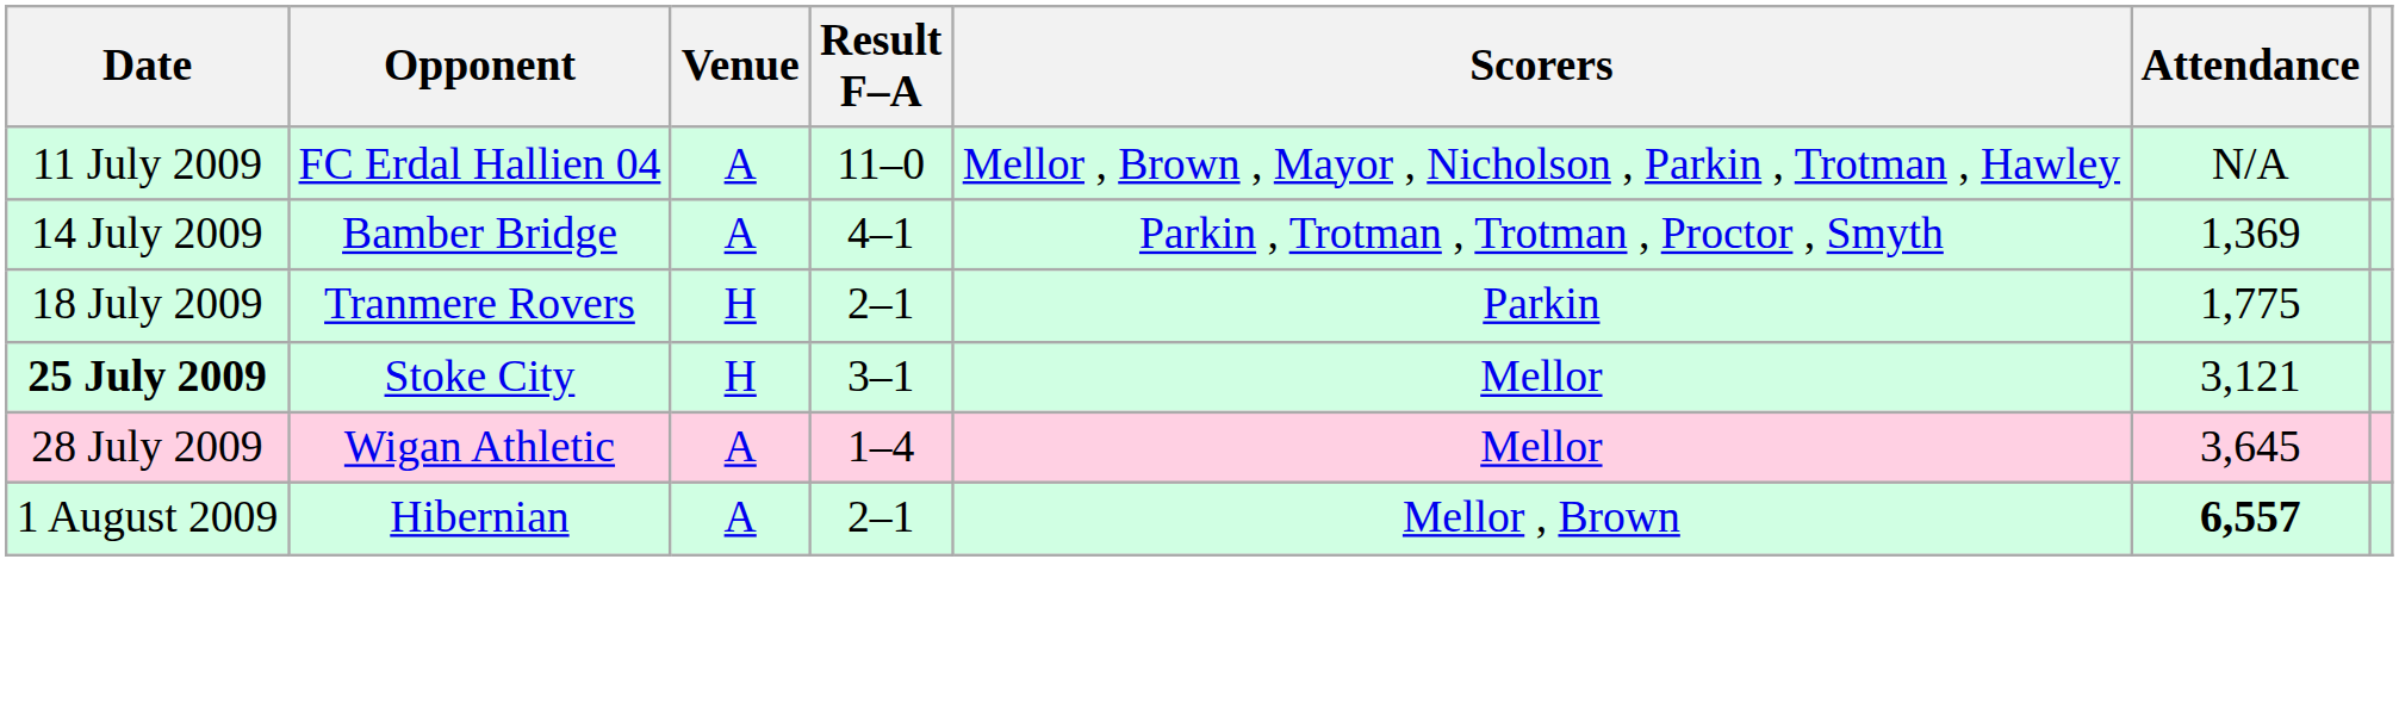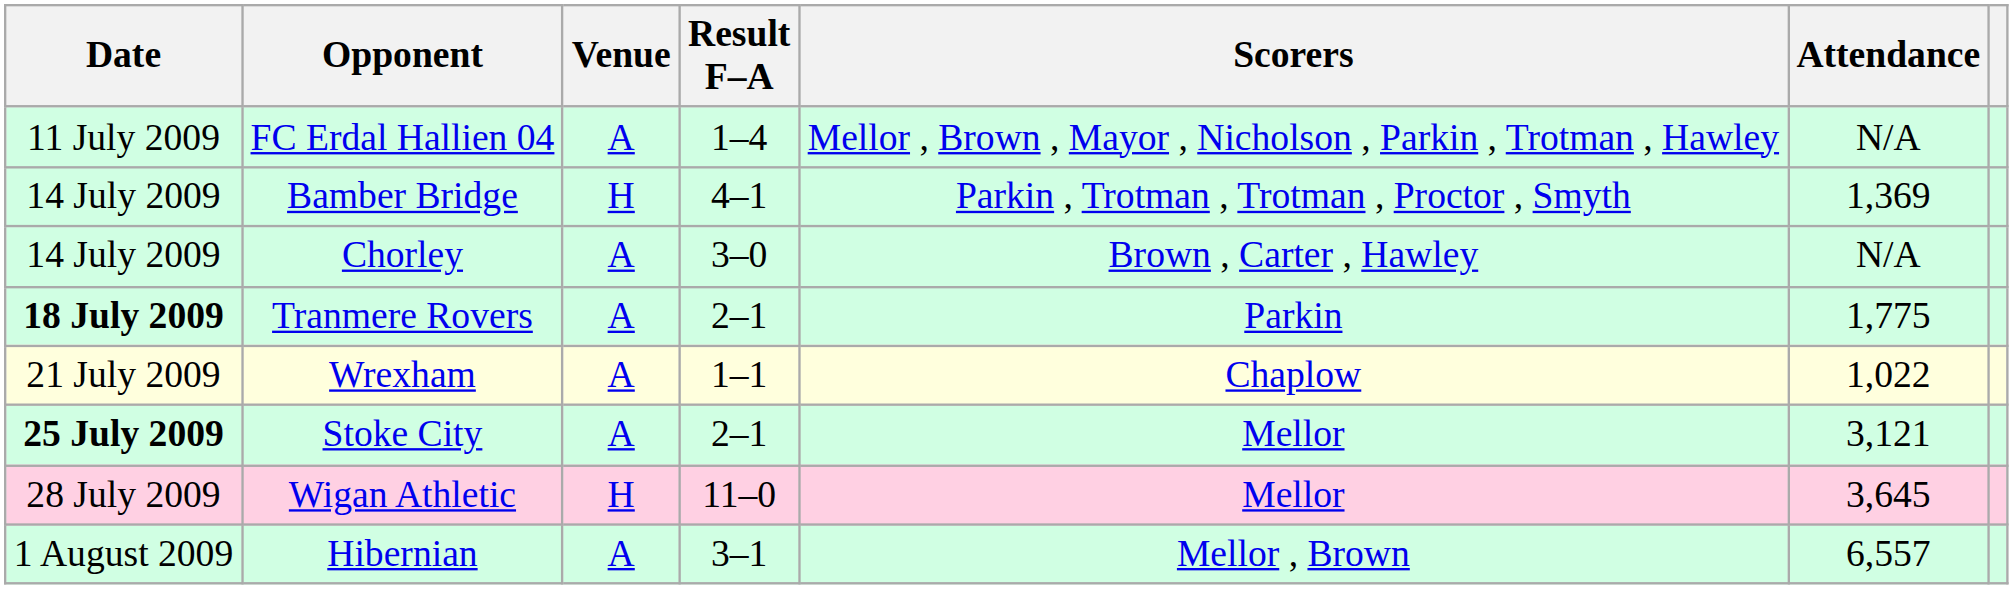 <table class="wikitable" style="text-align:center">
 <tr>
 <th>Date</th>
 <th>Opponent</th>
 <th>Venue</th>
 <th>Result<br>F–A</th>
 <th>Scorers</th>
 <th>Attendance</th>
 <th></th>
 </tr>
 <tr bgcolor="#d0ffe3">
 <td>11 July 2009</td>
 <td><a href='#'>FC Erdal Hallien 04</a></td>
 <td><a href='#'>A</a></td>
-<td>11–0</td>
+<td>1–4</td>
 <td><a href='#'>Mellor</a> , <a href='#'>Brown</a> , <a href='#'>Mayor</a> , <a href='#'>Nicholson</a> , <a href='#'>Parkin</a> , <a href='#'>Trotman</a> , <a href='#'>Hawley</a> </td>
 <td>N/A</td>
 <td></td>
 </tr>
 <tr bgcolor="#d0ffe3">
 <td>14 July 2009</td>
 <td><a href='#'>Bamber Bridge</a></td>
-<td><a href='#'>A</a></td>
+<td><a href='#'>H</a></td>
 <td>4–1</td>
 <td><a href='#'>Parkin</a> , <a href='#'>Trotman</a> , <a href='#'>Trotman</a> , <a href='#'>Proctor</a> , <a href='#'>Smyth</a> </td>
 <td>1,369</td>
 <td></td>
 </tr>
 <tr bgcolor="#d0ffe3">
-<td>18 July 2009</td>
+<td>14 July 2009</td>
+<td><a href='#'>Chorley</a></td>
+<td><a href='#'>A</a></td>
+<td>3–0</td>
+<td><a href='#'>Brown</a> , <a href='#'>Carter</a> , <a href='#'>Hawley</a> </td>
+<td>N/A</td>
+<td></td>
+</tr>
+<tr bgcolor="#d0ffe3">
+<td><strong>18 July 2009</strong></td>
 <td><a href='#'>Tranmere Rovers</a></td>
-<td><a href='#'>H</a></td>
+<td><a href='#'>A</a></td>
 <td>2–1</td>
 <td><a href='#'>Parkin</a> </td>
 <td>1,775</td>
 <td></td>
 </tr>
+<tr bgcolor="#ffffdd">
+<td>21 July 2009</td>
+<td><a href='#'>Wrexham</a></td>
+<td><a href='#'>A</a></td>
+<td>1–1</td>
+<td><a href='#'>Chaplow</a> </td>
+<td>1,022</td>
+<td></td>
+</tr>
 <tr bgcolor="#d0ffe3">
 <td><strong>25 July 2009</strong></td>
 <td><a href='#'>Stoke City</a></td>
-<td><a href='#'>H</a></td>
-<td>3–1</td>
+<td><a href='#'>A</a></td>
+<td>2–1</td>
 <td><a href='#'>Mellor</a> </td>
 <td>3,121</td>
 <td></td>
 </tr>
 <tr bgcolor="#ffd0e3">
 <td>28 July 2009</td>
 <td><a href='#'>Wigan Athletic</a></td>
-<td><a href='#'>A</a></td>
-<td>1–4</td>
+<td><a href='#'>H</a></td>
+<td>11–0</td>
 <td><a href='#'>Mellor</a> </td>
 <td>3,645</td>
 <td></td>
 </tr>
 <tr bgcolor="#d0ffe3">
 <td>1 August 2009</td>
 <td><a href='#'>Hibernian</a></td>
 <td><a href='#'>A</a></td>
-<td>2–1</td>
+<td>3–1</td>
 <td><a href='#'>Mellor</a> , <a href='#'>Brown</a> </td>
-<td><strong>6,557</strong></td>
+<td>6,557</td>
 <td></td>
 </tr>
 </table>
